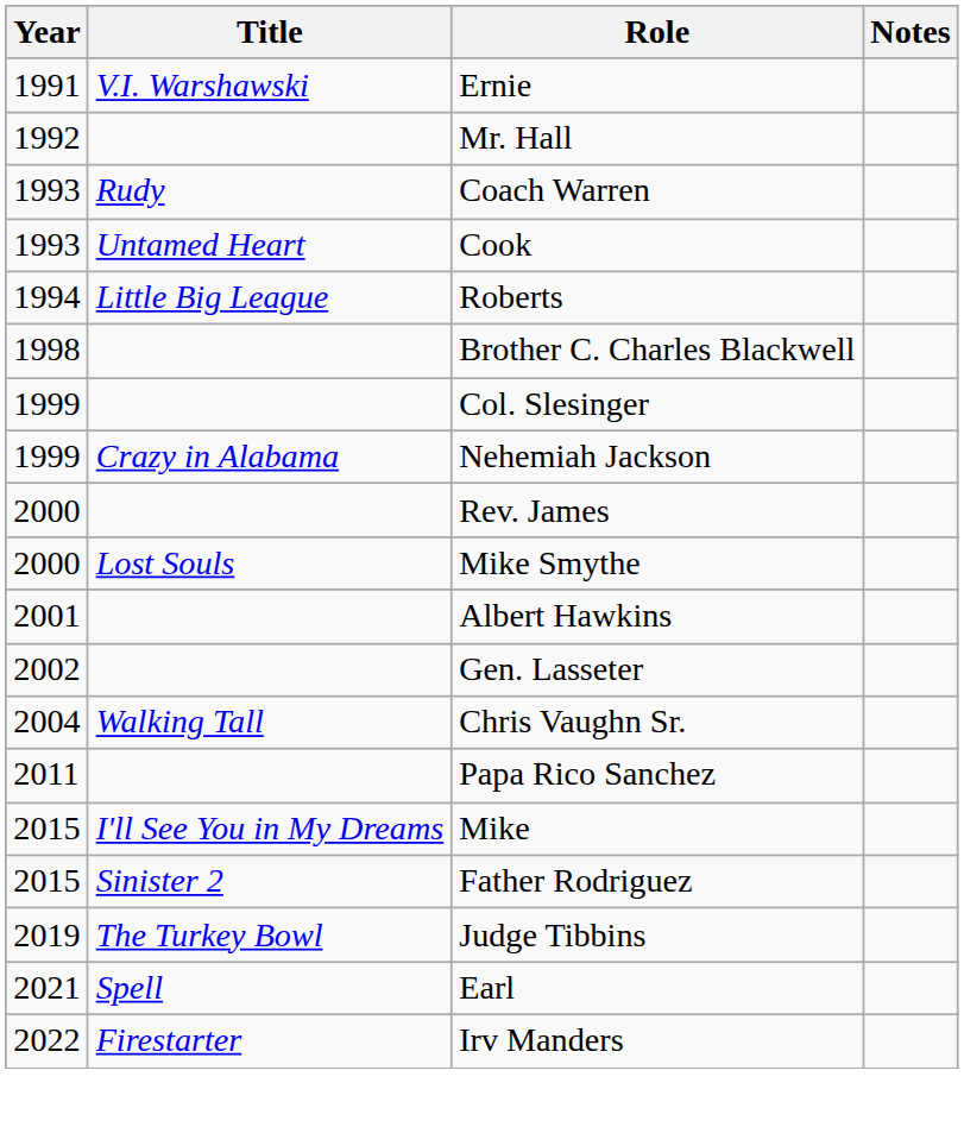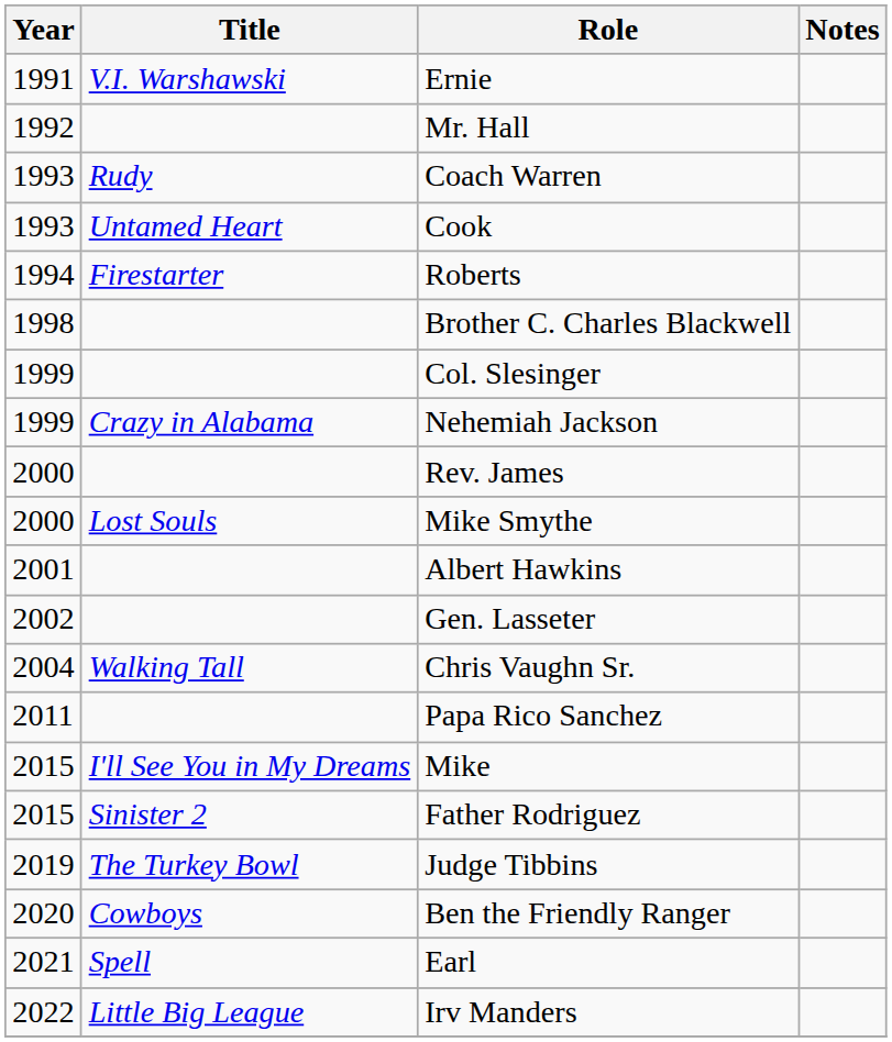 <table class="wikitable sortable">
 <tr>
 <th>Year</th>
 <th>Title</th>
 <th>Role</th>
 <th class="unsortable">Notes</th>
 </tr>
 <tr>
 <td>1991</td>
 <td><em><a href='#'>V.I. Warshawski</a></em></td>
 <td>Ernie</td>
 <td></td>
 </tr>
 <tr>
 <td>1992</td>
 <td><em></em></td>
 <td>Mr. Hall</td>
 <td></td>
 </tr>
 <tr>
 <td>1993</td>
 <td><em><a href='#'>Rudy</a></em></td>
 <td>Coach Warren</td>
 <td></td>
 </tr>
 <tr>
 <td>1993</td>
 <td><em><a href='#'>Untamed Heart</a></em></td>
 <td>Cook</td>
 <td></td>
 </tr>
 <tr>
 <td>1994</td>
-<td><em><a href='#'>Little Big League</a></em></td>
+<td><em><a href='#'>Firestarter</a></em></td>
 <td>Roberts</td>
 <td></td>
 </tr>
 <tr>
 <td>1998</td>
 <td><em></em></td>
 <td>Brother C. Charles Blackwell</td>
 <td></td>
 </tr>
 <tr>
 <td>1999</td>
 <td><em></em></td>
 <td>Col. Slesinger</td>
 <td></td>
 </tr>
 <tr>
 <td>1999</td>
 <td><em><a href='#'>Crazy in Alabama</a></em></td>
 <td>Nehemiah Jackson</td>
 <td></td>
 </tr>
 <tr>
 <td>2000</td>
 <td><em></em></td>
 <td>Rev. James</td>
 <td></td>
 </tr>
 <tr>
 <td>2000</td>
 <td><em><a href='#'>Lost Souls</a></em></td>
 <td>Mike Smythe</td>
 <td></td>
 </tr>
 <tr>
 <td>2001</td>
 <td><em></em></td>
 <td>Albert Hawkins</td>
 <td></td>
 </tr>
 <tr>
 <td>2002</td>
 <td><em></em></td>
 <td>Gen. Lasseter</td>
 <td></td>
 </tr>
 <tr>
 <td>2004</td>
 <td><em><a href='#'>Walking Tall</a></em></td>
 <td>Chris Vaughn Sr.</td>
 <td></td>
 </tr>
 <tr>
 <td>2011</td>
 <td><em></em></td>
 <td>Papa Rico Sanchez</td>
 <td></td>
 </tr>
 <tr>
 <td>2015</td>
 <td><em><a href='#'>I'll See You in My Dreams</a></em></td>
 <td>Mike</td>
 <td></td>
 </tr>
 <tr>
 <td>2015</td>
 <td><em><a href='#'>Sinister 2</a></em></td>
 <td>Father Rodriguez</td>
 <td></td>
 </tr>
 <tr>
 <td>2019</td>
 <td><em><a href='#'>The Turkey Bowl</a></em></td>
 <td>Judge Tibbins</td>
 <td></td>
 </tr>
 <tr>
+<td>2020</td>
+<td><em><a href='#'>Cowboys</a></em></td>
+<td>Ben the Friendly Ranger</td>
+<td></td>
+</tr>
+<tr>
 <td>2021</td>
 <td><em><a href='#'>Spell</a></em></td>
 <td>Earl</td>
 <td></td>
 </tr>
 <tr>
 <td>2022</td>
-<td><em><a href='#'>Firestarter</a></em></td>
+<td><em><a href='#'>Little Big League</a></em></td>
 <td>Irv Manders</td>
 <td></td>
 </tr>
 <tr>
 </tr>
 </table>
